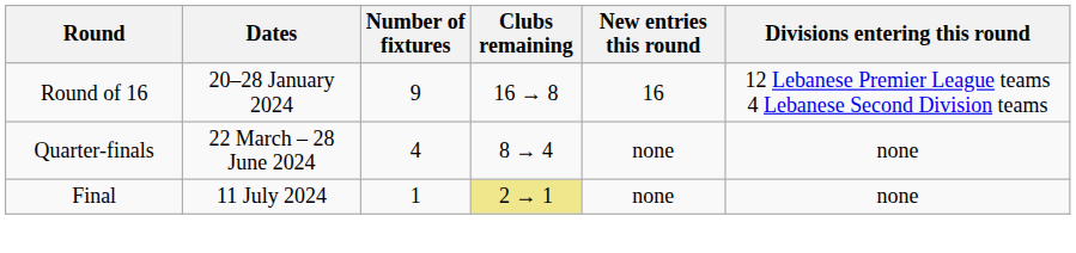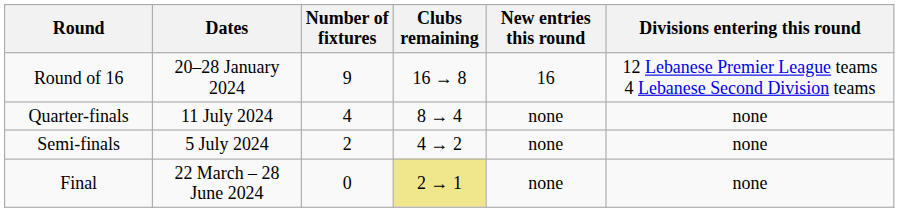 <table class="wikitable plainrowheaders" style="text-align:center">
 <tr>
 <th scope="col" style="width:125px">Round</th>
 <th scope="col" style="width:125px">Dates</th>
 <th scope="col" style="width:75px">Number of fixtures</th>
 <th scope="col" style="width:75px">Clubs remaining</th>
 <th scope="col" style="width:100px">New entries this round</th>
 <th scope="col" style="width:250px">Divisions entering this round</th>
 </tr>
 <tr>
 <td>Round of 16</td>
 <td>20–28 January 2024</td>
 <td>9</td>
 <td>16 → 8</td>
 <td>16</td>
 <td>12 <a href='#'>Lebanese Premier League</a> teams<br>4 <a href='#'>Lebanese Second Division</a> teams</td>
 </tr>
 <tr>
 <td>Quarter-finals</td>
-<td>22 March – 28 June 2024</td>
+<td>11 July 2024</td>
 <td>4</td>
 <td>8 → 4</td>
 <td>none</td>
 <td>none</td>
 </tr>
 <tr>
+<td>Semi-finals</td>
+<td>5 July 2024</td>
+<td>2</td>
+<td>4 → 2</td>
+<td>none</td>
+<td>none</td>
+</tr>
+<tr>
 <td>Final</td>
-<td>11 July 2024</td>
-<td>1</td>
+<td>22 March – 28 June 2024</td>
+<td>0</td>
 <td style="background: khaki;">2 → 1</td>
 <td>none</td>
 <td>none</td>
 </tr>
 </table>
